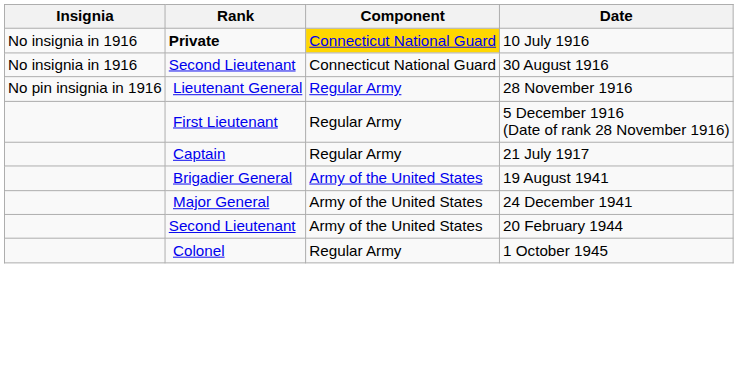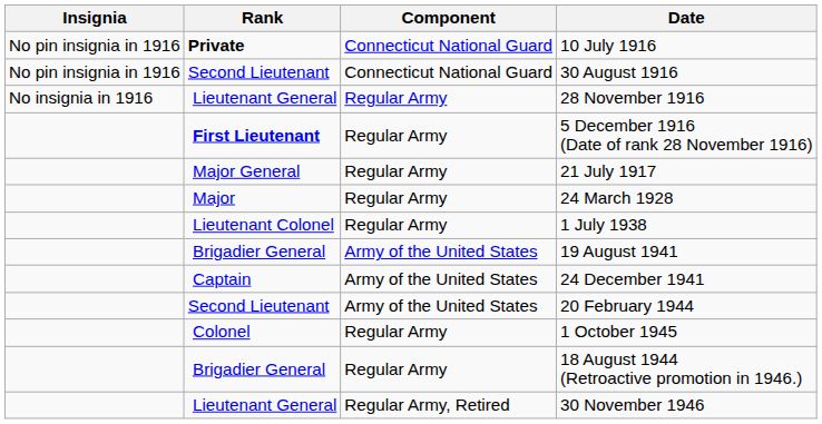 <table class="wikitable">
 <tr>
 <th>Insignia</th>
 <th>Rank</th>
 <th>Component</th>
 <th>Date</th>
 </tr>
 <tr>
-<td> No insignia in 1916</td>
+<td> No pin insignia in 1916</td>
 <td><strong>Private</strong></td>
-<td style="background: gold;"><a href='#'>Connecticut National Guard</a></td>
+<td><a href='#'>Connecticut National Guard</a></td>
 <td>10 July 1916</td>
 </tr>
 <tr>
-<td> No insignia in 1916</td>
+<td> No pin insignia in 1916</td>
 <td><a href='#'>Second Lieutenant</a></td>
 <td>Connecticut National Guard</td>
 <td>30 August 1916</td>
 </tr>
 <tr>
-<td> No pin insignia in 1916</td>
+<td> No insignia in 1916</td>
 <td> <a href='#'>Lieutenant General</a></td>
 <td><a href='#'>Regular Army</a></td>
 <td>28 November 1916</td>
 </tr>
 <tr>
 <td></td>
-<td> <a href='#'>First Lieutenant</a></td>
+<td><strong> <a href='#'>First Lieutenant</a></strong></td>
 <td>Regular Army</td>
 <td>5 December 1916<br>(Date of rank 28 November 1916)</td>
 </tr>
 <tr>
 <td></td>
-<td> <a href='#'>Captain</a></td>
+<td> <a href='#'>Major General</a></td>
 <td>Regular Army</td>
 <td>21 July 1917</td>
+</tr>
+<tr>
+<td></td>
+<td> <a href='#'>Major</a></td>
+<td>Regular Army</td>
+<td>24 March 1928</td>
+</tr>
+<tr>
+<td></td>
+<td> <a href='#'>Lieutenant Colonel</a></td>
+<td>Regular Army</td>
+<td>1 July 1938</td>
 </tr>
 <tr>
 <td></td>
 <td> <a href='#'>Brigadier General</a></td>
 <td><a href='#'>Army of the United States</a></td>
 <td>19 August 1941</td>
 </tr>
 <tr>
 <td></td>
-<td> <a href='#'>Major General</a></td>
+<td> <a href='#'>Captain</a></td>
 <td>Army of the United States</td>
 <td>24 December 1941</td>
 </tr>
 <tr>
 <td></td>
 <td><a href='#'>Second Lieutenant</a></td>
 <td>Army of the United States</td>
 <td>20 February 1944</td>
 </tr>
 <tr>
 <td></td>
 <td> <a href='#'>Colonel</a></td>
 <td>Regular Army</td>
 <td>1 October 1945</td>
 </tr>
+<tr>
+<td></td>
+<td> <a href='#'>Brigadier General</a></td>
+<td>Regular Army</td>
+<td>18 August 1944<br>(Retroactive promotion in 1946.)</td>
+</tr>
+<tr>
+<td></td>
+<td> <a href='#'>Lieutenant General</a></td>
+<td>Regular Army, Retired</td>
+<td>30 November 1946</td>
+</tr>
 </table>
